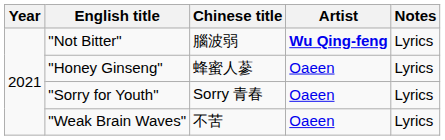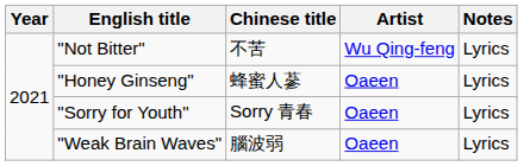 <table class="wikitable sortable">
 <tr>
 <th>Year</th>
 <th>English title</th>
 <th>Chinese title</th>
 <th>Artist</th>
 <th class="unsortable">Notes</th>
 </tr>
 <tr>
 <td rowspan="4">2021</td>
 <td>"Not Bitter"</td>
-<td>腦波弱</td>
-<td><strong><a href='#'>Wu Qing-feng</a></strong></td>
+<td>不苦</td>
+<td><a href='#'>Wu Qing-feng</a></td>
 <td>Lyrics</td>
 </tr>
 <tr>
 <td>"Honey Ginseng"</td>
 <td>蜂蜜人蔘</td>
 <td><a href='#'>Oaeen</a></td>
 <td>Lyrics</td>
 </tr>
 <tr>
 <td>"Sorry for Youth"</td>
 <td>Sorry 青春</td>
 <td><a href='#'>Oaeen</a></td>
 <td>Lyrics</td>
 </tr>
 <tr>
 <td>"Weak Brain Waves"</td>
-<td>不苦</td>
+<td>腦波弱</td>
 <td><a href='#'>Oaeen</a></td>
 <td>Lyrics</td>
 </tr>
 </table>
